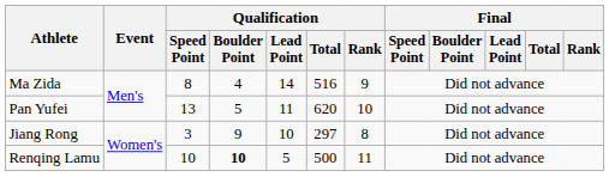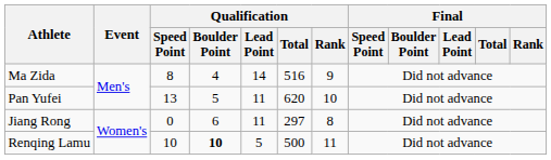 <table class=wikitable style="font-size:90%; text-align:center;">
 <tr>
 <th rowspan="2">Athlete</th>
 <th rowspan="2">Event</th>
 <th colspan=5>Qualification</th>
 <th colspan=5>Final</th>
 </tr>
 <tr style="font-size:95%">
 <th>Speed<br>Point</th>
 <th>Boulder<br>Point</th>
 <th>Lead<br>Point</th>
 <th>Total</th>
 <th>Rank</th>
 <th>Speed<br>Point</th>
 <th>Boulder<br>Point</th>
 <th>Lead<br>Point</th>
 <th>Total</th>
 <th>Rank</th>
 </tr>
 <tr>
 <td align=left>Ma Zida</td>
 <td align=left rowspan=2><a href='#'>Men's</a></td>
 <td>8</td>
 <td>4</td>
 <td>14</td>
 <td>516</td>
 <td>9</td>
 <td colspan=5>Did not advance</td>
 </tr>
 <tr>
 <td align=left>Pan Yufei</td>
 <td>13</td>
 <td>5</td>
 <td>11</td>
 <td>620</td>
 <td>10</td>
 <td colspan=5>Did not advance</td>
 </tr>
 <tr>
 <td align=left>Jiang Rong</td>
 <td align=left rowspan=2><a href='#'>Women's</a></td>
-<td>3</td>
-<td>9</td>
-<td>10</td>
+<td>0</td>
+<td>6</td>
+<td>11</td>
 <td>297</td>
 <td>8</td>
 <td colspan=5>Did not advance</td>
 </tr>
 <tr>
 <td align=left>Renqing Lamu</td>
 <td>10</td>
 <td><strong>10</strong></td>
 <td>5</td>
 <td>500</td>
 <td>11</td>
 <td colspan=5>Did not advance</td>
 </tr>
 </table>
